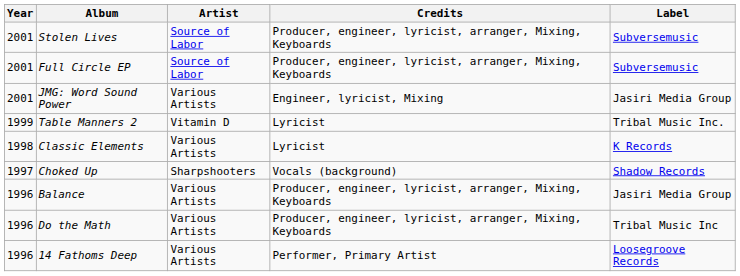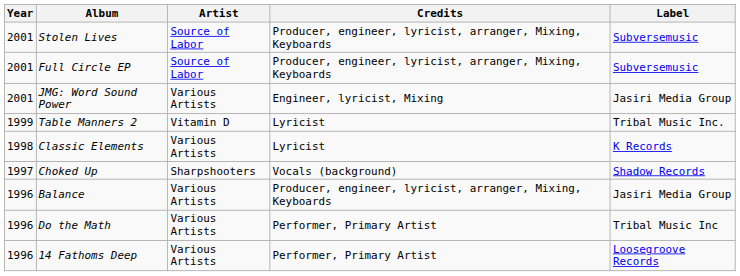 <table class="wikitable">
 <tr>
 <th>Year</th>
 <th>Album</th>
 <th>Artist</th>
 <th>Credits</th>
 <th>Label</th>
 </tr>
 <tr>
 <td>2001</td>
 <td><em>Stolen Lives</em></td>
 <td><a href='#'>Source of Labor</a></td>
 <td>Producer, engineer, lyricist, arranger, Mixing, Keyboards</td>
 <td><a href='#'>Subversemusic</a></td>
 </tr>
 <tr>
 <td>2001</td>
 <td><em>Full Circle EP</em></td>
 <td><a href='#'>Source of Labor</a></td>
 <td>Producer, engineer, lyricist, arranger, Mixing, Keyboards</td>
 <td><a href='#'>Subversemusic</a></td>
 </tr>
 <tr>
 <td>2001</td>
 <td><em>JMG: Word Sound Power</em></td>
 <td>Various Artists</td>
 <td>Engineer, lyricist, Mixing</td>
 <td>Jasiri Media Group</td>
 </tr>
 <tr>
 <td>1999</td>
 <td><em>Table Manners 2</em></td>
 <td>Vitamin D</td>
 <td>Lyricist</td>
 <td>Tribal Music Inc.</td>
 </tr>
 <tr>
 <td>1998</td>
 <td><em>Classic Elements</em></td>
 <td>Various Artists</td>
 <td>Lyricist</td>
 <td><a href='#'>K Records</a></td>
 </tr>
 <tr>
 <td>1997</td>
 <td><em>Choked Up</em></td>
 <td>Sharpshooters</td>
 <td>Vocals (background)</td>
 <td><a href='#'>Shadow Records</a></td>
 </tr>
 <tr>
 <td>1996</td>
 <td><em>Balance</em></td>
 <td>Various Artists</td>
 <td>Producer, engineer, lyricist, arranger, Mixing, Keyboards</td>
 <td>Jasiri Media Group</td>
 </tr>
 <tr>
 <td>1996</td>
 <td><em>Do the Math</em></td>
 <td>Various Artists</td>
-<td>Producer, engineer, lyricist, arranger, Mixing, Keyboards</td>
+<td>Performer, Primary Artist</td>
 <td>Tribal Music Inc</td>
 </tr>
 <tr>
 <td>1996</td>
 <td><em>14 Fathoms Deep</em></td>
 <td>Various Artists</td>
 <td>Performer, Primary Artist</td>
 <td><a href='#'>Loosegroove Records</a></td>
 </tr>
 </table>
